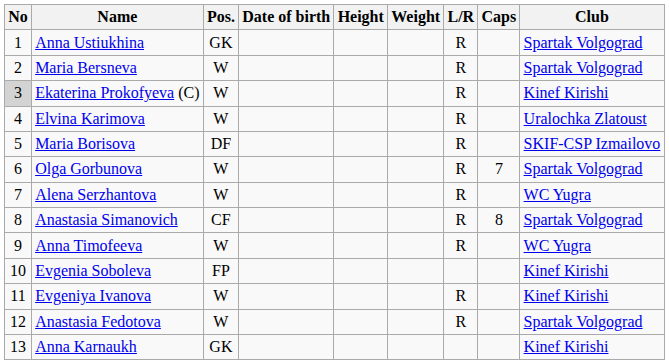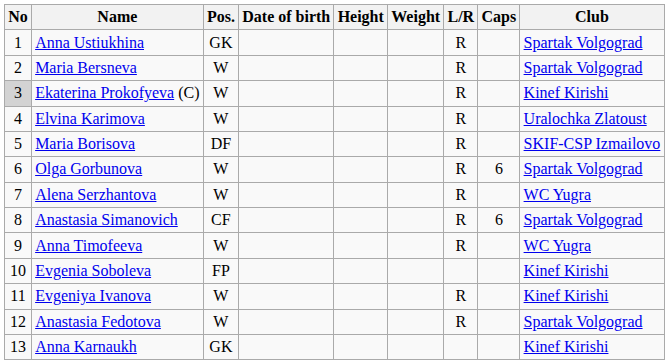 <table class="wikitable sortable" text-align:center;">
 <tr>
 <th>No</th>
 <th>Name</th>
 <th>Pos.</th>
 <th>Date of birth</th>
 <th>Height</th>
 <th>Weight</th>
 <th>L/R</th>
 <th>Caps</th>
 <th>Club</th>
 </tr>
 <tr>
 <td style="text-align:center;">1</td>
 <td style="text-align:left;"><a href='#'>Anna Ustiukhina</a></td>
 <td style="text-align:center;">GK</td>
 <td style="text-align:left;"></td>
 <td></td>
 <td></td>
 <td style="text-align:center;">R</td>
 <td style="text-align:center;"></td>
 <td style="text-align:left;"> <a href='#'>Spartak Volgograd</a></td>
 </tr>
 <tr>
 <td style="text-align:center;">2</td>
 <td style="text-align:left;"><a href='#'>Maria Bersneva</a></td>
 <td style="text-align:center;">W</td>
 <td style="text-align:left;"></td>
 <td></td>
 <td></td>
 <td style="text-align:center;">R</td>
 <td style="text-align:center;"></td>
 <td style="text-align:left;"> <a href='#'>Spartak Volgograd</a></td>
 </tr>
 <tr>
 <td style="background: lightgrey; text-align:center;">3</td>
 <td style="text-align:left;"><a href='#'>Ekaterina Prokofyeva</a> (C)</td>
 <td style="text-align:center;">W</td>
 <td style="text-align:left;"></td>
 <td></td>
 <td></td>
 <td style="text-align:center;">R</td>
 <td style="text-align:center;"></td>
 <td style="text-align:left;"> <a href='#'>Kinef Kirishi</a></td>
 </tr>
 <tr>
 <td style="text-align:center;">4</td>
 <td style="text-align:left;"><a href='#'>Elvina Karimova</a></td>
 <td style="text-align:center;">W</td>
 <td style="text-align:left;"></td>
 <td></td>
 <td></td>
 <td style="text-align:center;">R</td>
 <td style="text-align:center;"></td>
 <td style="text-align:left;"> <a href='#'>Uralochka Zlatoust</a></td>
 </tr>
 <tr>
 <td style="text-align:center;">5</td>
 <td style="text-align:left;"><a href='#'>Maria Borisova</a></td>
 <td style="text-align:center;">DF</td>
 <td style="text-align:left;"></td>
 <td></td>
 <td></td>
 <td style="text-align:center;">R</td>
 <td style="text-align:center;"></td>
 <td style="text-align:left;"> <a href='#'>SKIF-CSP Izmailovo</a></td>
 </tr>
 <tr>
 <td style="text-align:center;">6</td>
 <td style="text-align:left;"><a href='#'>Olga Gorbunova</a></td>
 <td style="text-align:center;">W</td>
 <td style="text-align:left;"></td>
 <td></td>
 <td></td>
 <td style="text-align:center;">R</td>
-<td style="text-align:center;">7</td>
+<td style="text-align:center;">6</td>
 <td style="text-align:left;"> <a href='#'>Spartak Volgograd</a></td>
 </tr>
 <tr>
 <td style="text-align:center;">7</td>
 <td style="text-align:left;"><a href='#'>Alena Serzhantova</a></td>
 <td style="text-align:center;">W</td>
 <td style="text-align:left;"></td>
 <td></td>
 <td></td>
 <td style="text-align:center;">R</td>
 <td style="text-align:center;"></td>
 <td style="text-align:left;"> <a href='#'>WC Yugra</a></td>
 </tr>
 <tr>
 <td style="text-align:center;">8</td>
 <td style="text-align:left;"><a href='#'>Anastasia Simanovich</a></td>
 <td style="text-align:center;">CF</td>
 <td style="text-align:left;"></td>
 <td></td>
 <td></td>
 <td style="text-align:center;">R</td>
-<td style="text-align:center;">8</td>
+<td style="text-align:center;">6</td>
 <td style="text-align:left;"> <a href='#'>Spartak Volgograd</a></td>
 </tr>
 <tr>
 <td style="text-align:center;">9</td>
 <td style="text-align:left;"><a href='#'>Anna Timofeeva</a></td>
 <td style="text-align:center;">W</td>
 <td style="text-align:left;"></td>
 <td></td>
 <td></td>
 <td style="text-align:center;">R</td>
 <td style="text-align:center;"></td>
 <td style="text-align:left;"> <a href='#'>WC Yugra</a></td>
 </tr>
 <tr>
 <td style="text-align:center;">10</td>
 <td style="text-align:left;"><a href='#'>Evgenia Soboleva</a></td>
 <td style="text-align:center;">FP</td>
 <td style="text-align:left;"></td>
 <td></td>
 <td></td>
 <td style="text-align:center;"></td>
 <td style="text-align:center;"></td>
 <td style="text-align:left;"> <a href='#'>Kinef Kirishi</a></td>
 </tr>
 <tr>
 <td style="text-align:center;">11</td>
 <td style="text-align:left;"><a href='#'>Evgeniya Ivanova</a></td>
 <td style="text-align:center;">W</td>
 <td style="text-align:left;"></td>
 <td></td>
 <td></td>
 <td style="text-align:center;">R</td>
 <td style="text-align:center;"></td>
 <td style="text-align:left;"> <a href='#'>Kinef Kirishi</a></td>
 </tr>
 <tr>
 <td style="text-align:center;">12</td>
 <td style="text-align:left;"><a href='#'>Anastasia Fedotova</a></td>
 <td style="text-align:center;">W</td>
 <td style="text-align:left;"></td>
 <td></td>
 <td></td>
 <td style="text-align:center;">R</td>
 <td style="text-align:center;"></td>
 <td style="text-align:left;"> <a href='#'>Spartak Volgograd</a></td>
 </tr>
 <tr>
 <td style="text-align:center;">13</td>
 <td style="text-align:left;"><a href='#'>Anna Karnaukh</a></td>
 <td style="text-align:center;">GK</td>
 <td style="text-align:left;"></td>
 <td></td>
 <td></td>
 <td style="text-align:center;"></td>
 <td style="text-align:center;"></td>
 <td style="text-align:left;"> <a href='#'>Kinef Kirishi</a></td>
 </tr>
 </table>
